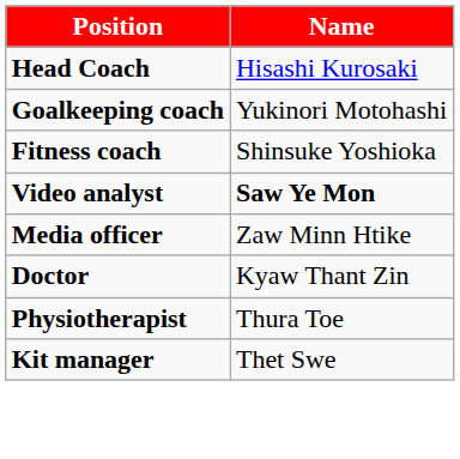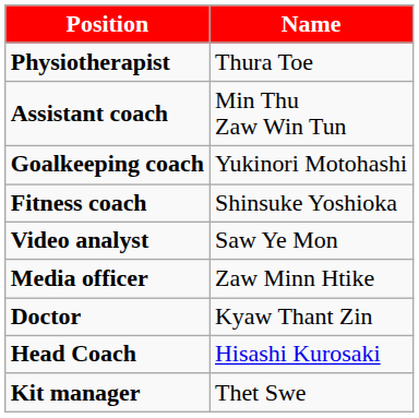 <table class="wikitable">
 <tr>
 <th style="background:red; color:white;">Position</th>
 <th style="background:red; color:white;">Name</th>
 </tr>
 <tr>
-<td><strong>Head Coach</strong></td>
-<td> <a href='#'>Hisashi Kurosaki</a></td>
+<td><strong>Physiotherapist</strong></td>
+<td> Thura Toe</td>
+</tr>
+<tr>
+<td><strong>Assistant coach</strong></td>
+<td> Min Thu<br> Zaw Win Tun</td>
 </tr>
 <tr>
 <td><strong>Goalkeeping coach</strong></td>
 <td> Yukinori Motohashi</td>
 </tr>
 <tr>
 <td><strong>Fitness coach</strong></td>
 <td> Shinsuke Yoshioka</td>
 </tr>
 <tr>
 <td><strong>Video analyst</strong></td>
-<td><strong> Saw Ye Mon</strong></td>
+<td> Saw Ye Mon</td>
 </tr>
 <tr>
 <td><strong>Media officer</strong></td>
 <td> Zaw Minn Htike</td>
 </tr>
 <tr>
 <td><strong>Doctor</strong></td>
 <td> Kyaw Thant Zin</td>
 </tr>
 <tr>
-<td><strong>Physiotherapist</strong></td>
-<td> Thura Toe</td>
+<td><strong>Head Coach</strong></td>
+<td> <a href='#'>Hisashi Kurosaki</a></td>
 </tr>
 <tr>
 <td><strong>Kit manager</strong></td>
 <td> Thet Swe</td>
 </tr>
 </table>
